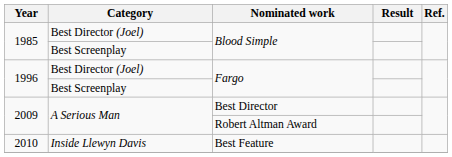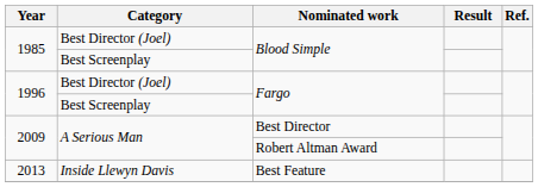 <table class="wikitable unsortable">
 <tr>
 <th scope="col" style="width:5em;">Year</th>
 <th scope="col" style="width:26em;">Category</th>
 <th scope="col" style="width:25em;">Nominated work</th>
 <th scope="col" style="width:5em;">Result</th>
 <th class=unsortable>Ref.</th>
 </tr>
 <tr>
 <td style="text-align:center;", rowspan="2">1985</td>
 <td>Best Director <em>(Joel)</em></td>
 <td rowspan="2"><em>Blood Simple</em></td>
 <td></td>
 <td rowspan=2></td>
 </tr>
 <tr>
 <td>Best Screenplay</td>
 <td></td>
 </tr>
 <tr>
 <td style="text-align:center;", rowspan="2">1996</td>
 <td>Best Director <em>(Joel)</em></td>
 <td rowspan="2"><em>Fargo</em></td>
 <td></td>
 <td rowspan=2></td>
 </tr>
 <tr>
 <td>Best Screenplay</td>
 <td></td>
 </tr>
 <tr>
 <td style="text-align:center;", rowspan="2">2009</td>
 <td rowspan="2"><em>A Serious Man</em></td>
 <td>Best Director</td>
 <td></td>
 <td rowspan=2></td>
 </tr>
 <tr>
 <td>Robert Altman Award</td>
 <td></td>
 </tr>
 <tr>
-<td style="text-align:center;">2010</td>
+<td style="text-align:center;">2013</td>
 <td><em>Inside Llewyn Davis</em></td>
 <td>Best Feature</td>
 <td></td>
 <td></td>
 </tr>
 <tr>
 </tr>
 </table>
